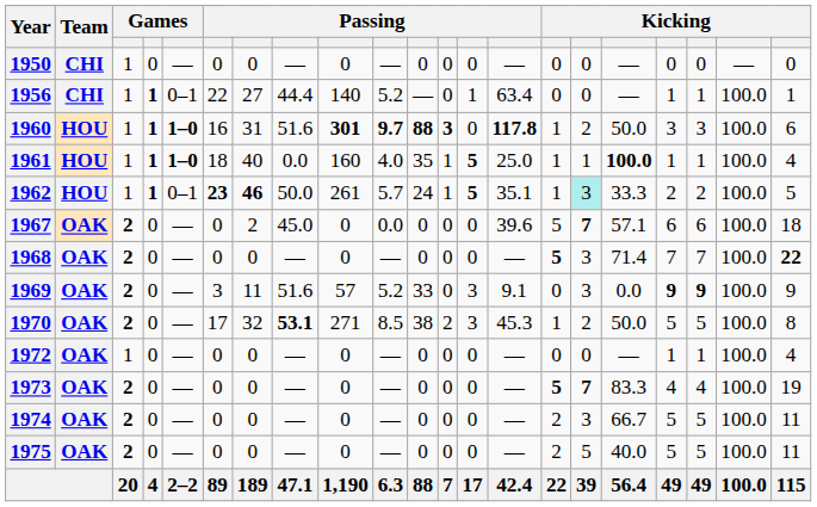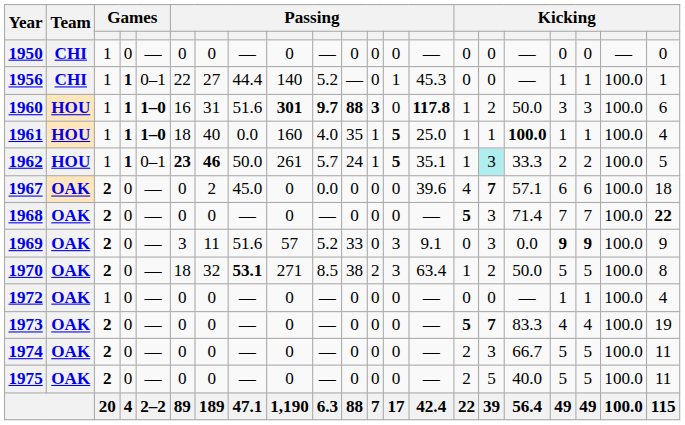 <table class="wikitable" style="text-align:center;">
 <tr>
 <th rowspan="2">Year</th>
 <th rowspan="2">Team</th>
 <th colspan="3">Games</th>
 <th colspan="9">Passing</th>
 <th colspan="7">Kicking</th>
 </tr>
 <tr>
 <th></th>
 <th></th>
 <th></th>
 <th></th>
 <th></th>
 <th></th>
 <th></th>
 <th></th>
 <th></th>
 <th></th>
 <th></th>
 <th></th>
 <th></th>
 <th></th>
 <th></th>
 <th></th>
 <th></th>
 <th></th>
 <th></th>
 </tr>
 <tr>
 <th><a href='#'>1950</a></th>
 <th><a href='#'>CHI</a></th>
 <td>1</td>
 <td>0</td>
 <td>—</td>
 <td>0</td>
 <td>0</td>
 <td>—</td>
 <td>0</td>
 <td>—</td>
 <td>0</td>
 <td>0</td>
 <td>0</td>
 <td>—</td>
 <td>0</td>
 <td>0</td>
 <td>—</td>
 <td>0</td>
 <td>0</td>
 <td>—</td>
 <td>0</td>
 </tr>
 <tr>
 <th><a href='#'>1956</a></th>
 <th><a href='#'>CHI</a></th>
 <td>1</td>
 <td><strong>1</strong></td>
 <td>0–1</td>
 <td>22</td>
 <td>27</td>
 <td>44.4</td>
 <td>140</td>
 <td>5.2</td>
 <td>—</td>
 <td>0</td>
 <td>1</td>
-<td>63.4</td>
+<td>45.3</td>
 <td>0</td>
 <td>0</td>
 <td>—</td>
 <td>1</td>
 <td>1</td>
 <td>100.0</td>
 <td>1</td>
 </tr>
 <tr>
 <th><a href='#'>1960</a></th>
 <th style="background:#ffe6bd;"><a href='#'>HOU</a></th>
 <td>1</td>
 <td><strong>1</strong></td>
 <td><strong>1–0</strong></td>
 <td>16</td>
 <td>31</td>
 <td>51.6</td>
 <td><strong>301</strong></td>
 <td><strong>9.7</strong></td>
 <td><strong>88</strong></td>
 <td><strong>3</strong></td>
 <td>0</td>
 <td><strong>117.8</strong></td>
 <td>1</td>
 <td>2</td>
 <td>50.0</td>
 <td>3</td>
 <td>3</td>
 <td>100.0</td>
 <td>6</td>
 </tr>
 <tr>
 <th><a href='#'>1961</a></th>
 <th style="background:#ffe6bd;"><a href='#'>HOU</a></th>
 <td>1</td>
 <td><strong>1</strong></td>
 <td><strong>1–0</strong></td>
 <td>18</td>
 <td>40</td>
 <td>0.0</td>
 <td>160</td>
 <td>4.0</td>
 <td>35</td>
 <td>1</td>
 <td><strong>5</strong></td>
 <td>25.0</td>
 <td>1</td>
 <td>1</td>
 <td><strong>100.0</strong></td>
 <td>1</td>
 <td>1</td>
 <td>100.0</td>
 <td>4</td>
 </tr>
 <tr>
 <th><a href='#'>1962</a></th>
 <th><a href='#'>HOU</a></th>
 <td>1</td>
 <td><strong>1</strong></td>
 <td>0–1</td>
 <td><strong>23</strong></td>
 <td><strong>46</strong></td>
 <td>50.0</td>
 <td>261</td>
 <td>5.7</td>
 <td>24</td>
 <td>1</td>
 <td><strong>5</strong></td>
 <td>35.1</td>
 <td>1</td>
 <td style="background: paleturquoise;">3</td>
 <td>33.3</td>
 <td>2</td>
 <td>2</td>
 <td>100.0</td>
 <td>5</td>
 </tr>
 <tr>
 <th><a href='#'>1967</a></th>
 <th style="background:#ffe6bd;"><a href='#'>OAK</a></th>
 <td><strong>2</strong></td>
 <td>0</td>
 <td>—</td>
 <td>0</td>
 <td>2</td>
 <td>45.0</td>
 <td>0</td>
 <td>0.0</td>
 <td>0</td>
 <td>0</td>
 <td>0</td>
 <td>39.6</td>
-<td>5</td>
+<td>4</td>
 <td><strong>7</strong></td>
 <td>57.1</td>
 <td>6</td>
 <td>6</td>
 <td>100.0</td>
 <td>18</td>
 </tr>
 <tr>
 <th><a href='#'>1968</a></th>
 <th><a href='#'>OAK</a></th>
 <td><strong>2</strong></td>
 <td>0</td>
 <td>—</td>
 <td>0</td>
 <td>0</td>
 <td>—</td>
 <td>0</td>
 <td>—</td>
 <td>0</td>
 <td>0</td>
 <td>0</td>
 <td>—</td>
 <td><strong>5</strong></td>
 <td>3</td>
 <td>71.4</td>
 <td>7</td>
 <td>7</td>
 <td>100.0</td>
 <td><strong>22</strong></td>
 </tr>
 <tr>
 <th><a href='#'>1969</a></th>
 <th><a href='#'>OAK</a></th>
 <td><strong>2</strong></td>
 <td>0</td>
 <td>—</td>
 <td>3</td>
 <td>11</td>
 <td>51.6</td>
 <td>57</td>
 <td>5.2</td>
 <td>33</td>
 <td>0</td>
 <td>3</td>
 <td>9.1</td>
 <td>0</td>
 <td>3</td>
 <td>0.0</td>
 <td><strong>9</strong></td>
 <td><strong>9</strong></td>
 <td>100.0</td>
 <td>9</td>
 </tr>
 <tr>
 <th><a href='#'>1970</a></th>
 <th><a href='#'>OAK</a></th>
 <td><strong>2</strong></td>
 <td>0</td>
 <td>—</td>
-<td>17</td>
+<td>18</td>
 <td>32</td>
 <td><strong>53.1</strong></td>
 <td>271</td>
 <td>8.5</td>
 <td>38</td>
 <td>2</td>
 <td>3</td>
-<td>45.3</td>
+<td>63.4</td>
 <td>1</td>
 <td>2</td>
 <td>50.0</td>
 <td>5</td>
 <td>5</td>
 <td>100.0</td>
 <td>8</td>
 </tr>
 <tr>
 <th><a href='#'>1972</a></th>
 <th><a href='#'>OAK</a></th>
 <td>1</td>
 <td>0</td>
 <td>—</td>
 <td>0</td>
 <td>0</td>
 <td>—</td>
 <td>0</td>
 <td>—</td>
 <td>0</td>
 <td>0</td>
 <td>0</td>
 <td>—</td>
 <td>0</td>
 <td>0</td>
 <td>—</td>
 <td>1</td>
 <td>1</td>
 <td>100.0</td>
 <td>4</td>
 </tr>
 <tr>
 <th><a href='#'>1973</a></th>
 <th><a href='#'>OAK</a></th>
 <td><strong>2</strong></td>
 <td>0</td>
 <td>—</td>
 <td>0</td>
 <td>0</td>
 <td>—</td>
 <td>0</td>
 <td>—</td>
 <td>0</td>
 <td>0</td>
 <td>0</td>
 <td>—</td>
 <td><strong>5</strong></td>
 <td><strong>7</strong></td>
 <td>83.3</td>
 <td>4</td>
 <td>4</td>
 <td>100.0</td>
 <td>19</td>
 </tr>
 <tr>
 <th><a href='#'>1974</a></th>
 <th><a href='#'>OAK</a></th>
 <td><strong>2</strong></td>
 <td>0</td>
 <td>—</td>
 <td>0</td>
 <td>0</td>
 <td>—</td>
 <td>0</td>
 <td>—</td>
 <td>0</td>
 <td>0</td>
 <td>0</td>
 <td>—</td>
 <td>2</td>
 <td>3</td>
 <td>66.7</td>
 <td>5</td>
 <td>5</td>
 <td>100.0</td>
 <td>11</td>
 </tr>
 <tr>
 <th><a href='#'>1975</a></th>
 <th><a href='#'>OAK</a></th>
 <td><strong>2</strong></td>
 <td>0</td>
 <td>—</td>
 <td>0</td>
 <td>0</td>
 <td>—</td>
 <td>0</td>
 <td>—</td>
 <td>0</td>
 <td>0</td>
 <td>0</td>
 <td>—</td>
 <td>2</td>
 <td>5</td>
 <td>40.0</td>
 <td>5</td>
 <td>5</td>
 <td>100.0</td>
 <td>11</td>
 </tr>
 <tr>
 <th colspan="2"></th>
 <th>20</th>
 <th>4</th>
 <th>2–2</th>
 <th>89</th>
 <th>189</th>
 <th>47.1</th>
 <th>1,190</th>
 <th>6.3</th>
 <th>88</th>
 <th>7</th>
 <th>17</th>
 <th>42.4</th>
 <th>22</th>
 <th>39</th>
 <th>56.4</th>
 <th>49</th>
 <th>49</th>
 <th>100.0</th>
 <th>115</th>
 </tr>
 </table>
